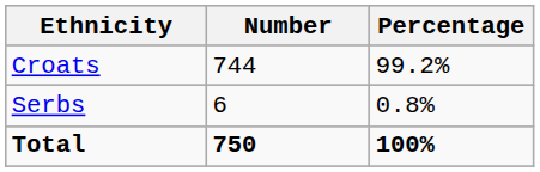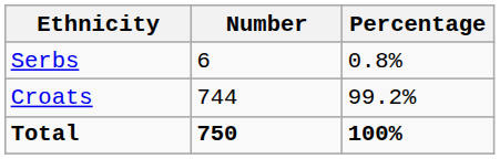 <table class="wikitable">
 <tr>
 <th width="100px">Ethnicity</th>
 <th width="80px">Number</th>
 <th width="80px">Percentage</th>
 </tr>
 <tr>
+<td><a href='#'>Serbs</a></td>
+<td>6</td>
+<td>0.8%</td>
+</tr>
+<tr>
 <td><a href='#'>Croats</a></td>
 <td>744</td>
 <td>99.2%</td>
-</tr>
-<tr>
-<td><a href='#'>Serbs</a></td>
-<td>6</td>
-<td>0.8%</td>
 </tr>
 <tr>
 <td><strong>Total</strong></td>
 <td><strong>750</strong></td>
 <td><strong>100%</strong></td>
 </tr>
 </table>
